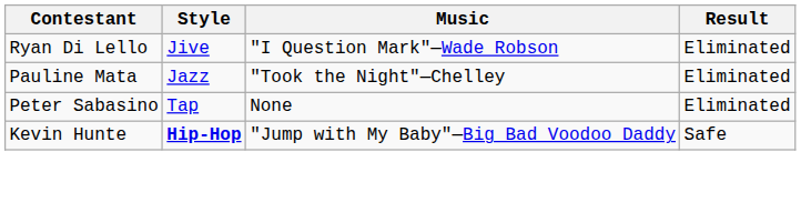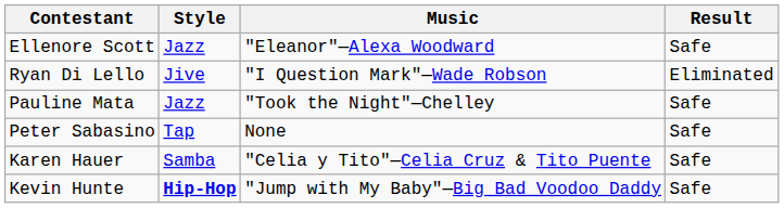 <table class="wikitable">
 <tr>
 <th>Contestant</th>
 <th>Style</th>
 <th>Music</th>
 <th>Result</th>
+</tr>
+<tr>
+<td>Ellenore Scott</td>
+<td><a href='#'>Jazz</a></td>
+<td>"Eleanor"—<a href='#'>Alexa Woodward</a></td>
+<td>Safe</td>
 </tr>
 <tr>
 <td>Ryan Di Lello</td>
 <td><a href='#'>Jive</a></td>
 <td>"I Question Mark"—<a href='#'>Wade Robson</a></td>
 <td>Eliminated</td>
 </tr>
 <tr>
 <td>Pauline Mata</td>
 <td><a href='#'>Jazz</a></td>
 <td>"Took the Night"—Chelley</td>
-<td>Eliminated</td>
+<td>Safe</td>
 </tr>
 <tr>
 <td>Peter Sabasino</td>
 <td><a href='#'>Tap</a></td>
 <td>None</td>
-<td>Eliminated</td>
+<td>Safe</td>
+</tr>
+<tr>
+<td>Karen Hauer</td>
+<td><a href='#'>Samba</a></td>
+<td>"Celia y Tito"—<a href='#'>Celia Cruz</a> & <a href='#'>Tito Puente</a></td>
+<td>Safe</td>
 </tr>
 <tr>
 <td>Kevin Hunte</td>
 <td><strong><a href='#'>Hip-Hop</a></strong></td>
 <td>"Jump with My Baby"—<a href='#'>Big Bad Voodoo Daddy</a></td>
 <td>Safe</td>
 </tr>
 </table>
